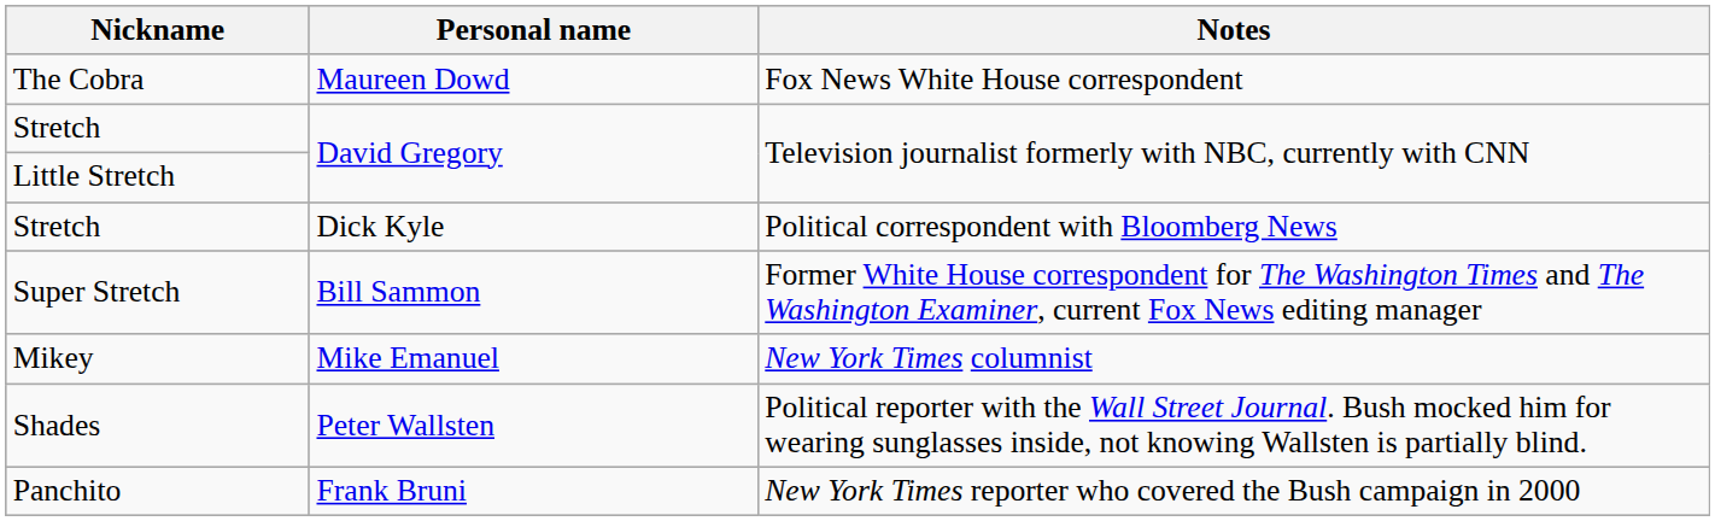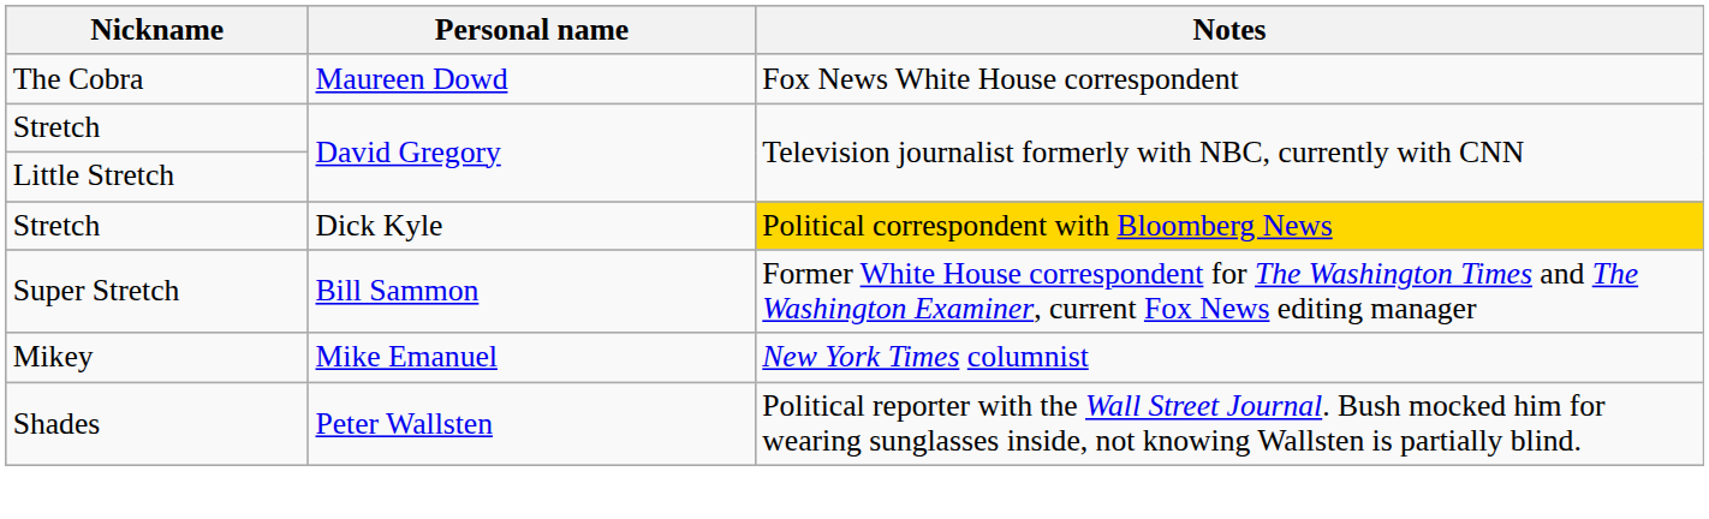 <table class="wikitable" style="width:100%;">
 <tr>
 <th style="width:150px">Nickname</th>
 <th style="width:225px">Personal name</th>
 <th>Notes</th>
 </tr>
 <tr>
 <td>The Cobra</td>
 <td><a href='#'>Maureen Dowd</a></td>
 <td>Fox News White House correspondent</td>
 </tr>
 <tr>
 <td>Stretch</td>
 <td rowspan="2"><a href='#'>David Gregory</a></td>
 <td rowspan="2">Television journalist formerly with NBC, currently with CNN</td>
 </tr>
 <tr>
 <td>Little Stretch</td>
 </tr>
 <tr>
 <td>Stretch</td>
 <td>Dick Kyle</td>
-<td>Political correspondent with <a href='#'>Bloomberg News</a></td>
+<td style="background: gold;">Political correspondent with <a href='#'>Bloomberg News</a></td>
 </tr>
 <tr>
 <td>Super Stretch</td>
 <td><a href='#'>Bill Sammon</a></td>
 <td>Former <a href='#'>White House correspondent</a> for <em><a href='#'>The Washington Times</a></em> and <em><a href='#'>The Washington Examiner</a></em>, current <a href='#'>Fox News</a> editing manager</td>
 </tr>
 <tr>
 <td>Mikey</td>
 <td><a href='#'>Mike Emanuel</a></td>
 <td><em><a href='#'>New York Times</a></em> <a href='#'>columnist</a></td>
 </tr>
 <tr>
 <td>Shades</td>
 <td><a href='#'>Peter Wallsten</a></td>
 <td>Political reporter with the <em><a href='#'>Wall Street Journal</a></em>. Bush mocked him for wearing sunglasses inside, not knowing Wallsten is partially blind.</td>
 </tr>
-<tr>
-<td>Panchito</td>
-<td><a href='#'>Frank Bruni</a></td>
-<td><em>New York Times</em> reporter who covered the Bush campaign in 2000</td>
-</tr>
 </table>
